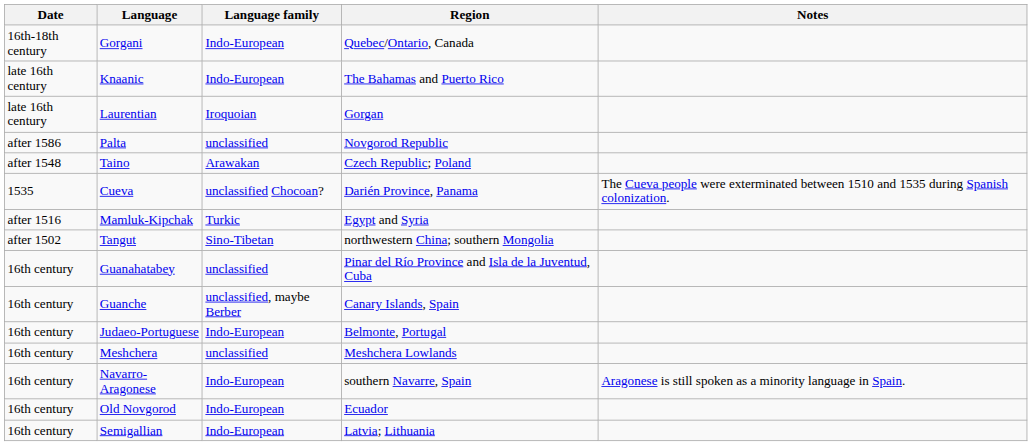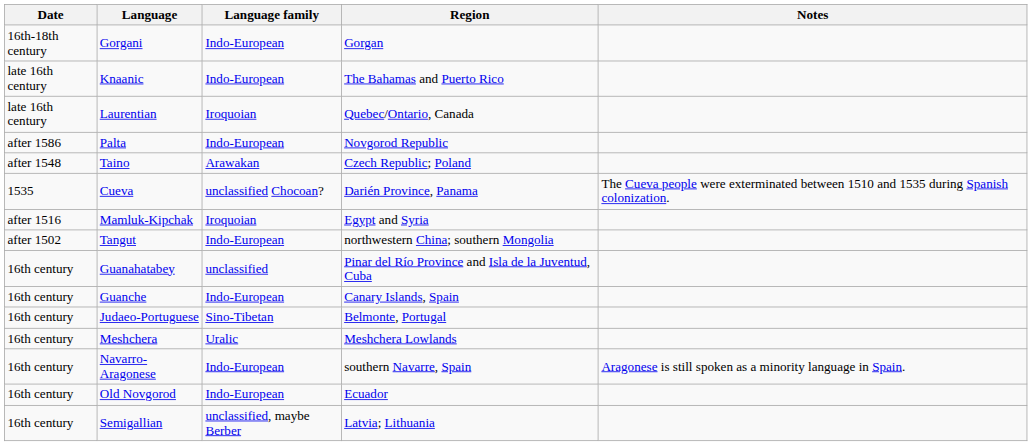 <table class="wikitable sortable" border="1">
 <tr>
 <th>Date</th>
 <th>Language</th>
 <th>Language family</th>
 <th>Region</th>
 <th>Notes</th>
 </tr>
 <tr>
 <td>16th-18th century</td>
 <td><a href='#'>Gorgani</a></td>
 <td><a href='#'>Indo-European</a></td>
-<td><a href='#'>Quebec</a>/<a href='#'>Ontario</a>, Canada</td>
+<td><a href='#'>Gorgan</a></td>
 <td></td>
 </tr>
 <tr>
 <td>late 16th century</td>
 <td><a href='#'>Knaanic</a></td>
 <td><a href='#'>Indo-European</a></td>
 <td><a href='#'>The Bahamas</a> and <a href='#'>Puerto Rico</a></td>
 <td></td>
 </tr>
 <tr>
 <td>late 16th century</td>
 <td><a href='#'>Laurentian</a></td>
 <td><a href='#'>Iroquoian</a></td>
-<td><a href='#'>Gorgan</a></td>
+<td><a href='#'>Quebec</a>/<a href='#'>Ontario</a>, Canada</td>
 <td></td>
 </tr>
 <tr>
 <td>after 1586</td>
 <td><a href='#'>Palta</a></td>
-<td><a href='#'>unclassified</a></td>
+<td><a href='#'>Indo-European</a></td>
 <td><a href='#'>Novgorod Republic</a></td>
 <td></td>
 </tr>
 <tr>
 <td>after 1548</td>
 <td><a href='#'>Taino</a></td>
 <td><a href='#'>Arawakan</a></td>
 <td><a href='#'>Czech Republic</a>; <a href='#'>Poland</a></td>
 <td></td>
 </tr>
 <tr>
 <td>1535</td>
 <td><a href='#'>Cueva</a></td>
 <td><a href='#'>unclassified</a> <a href='#'>Chocoan</a>?</td>
 <td><a href='#'>Darién Province</a>, <a href='#'>Panama</a></td>
 <td>The <a href='#'>Cueva people</a> were exterminated between 1510 and 1535 during <a href='#'>Spanish colonization</a>.</td>
 </tr>
 <tr>
 <td>after 1516</td>
 <td><a href='#'>Mamluk-Kipchak</a></td>
-<td><a href='#'>Turkic</a></td>
+<td><a href='#'>Iroquoian</a></td>
 <td><a href='#'>Egypt</a> and <a href='#'>Syria</a></td>
 <td></td>
 </tr>
 <tr>
 <td>after 1502</td>
 <td><a href='#'>Tangut</a></td>
-<td><a href='#'>Sino-Tibetan</a></td>
+<td><a href='#'>Indo-European</a></td>
 <td>northwestern <a href='#'>China</a>; southern <a href='#'>Mongolia</a></td>
 <td></td>
 </tr>
 <tr>
 <td>16th century</td>
 <td><a href='#'>Guanahatabey</a></td>
 <td><a href='#'>unclassified</a></td>
 <td><a href='#'>Pinar del Río Province</a> and <a href='#'>Isla de la Juventud</a>, <a href='#'>Cuba</a></td>
 </tr>
 <tr>
 <td>16th century</td>
 <td><a href='#'>Guanche</a></td>
-<td><a href='#'>unclassified</a>, maybe <a href='#'>Berber</a></td>
+<td><a href='#'>Indo-European</a></td>
 <td><a href='#'>Canary Islands</a>, <a href='#'>Spain</a></td>
 <td></td>
 </tr>
 <tr>
 <td>16th century</td>
 <td><a href='#'>Judaeo-Portuguese</a></td>
-<td><a href='#'>Indo-European</a></td>
+<td><a href='#'>Sino-Tibetan</a></td>
 <td><a href='#'>Belmonte</a>, <a href='#'>Portugal</a></td>
 </tr>
 <tr>
 <td>16th century</td>
 <td><a href='#'>Meshchera</a></td>
-<td><a href='#'>unclassified</a></td>
+<td><a href='#'>Uralic</a></td>
 <td><a href='#'>Meshchera Lowlands</a></td>
 <td></td>
 </tr>
 <tr>
 <td>16th century</td>
 <td><a href='#'>Navarro-Aragonese</a></td>
 <td><a href='#'>Indo-European</a></td>
 <td>southern <a href='#'>Navarre</a>, <a href='#'>Spain</a></td>
 <td><a href='#'>Aragonese</a> is still spoken as a minority language in <a href='#'>Spain</a>.</td>
 </tr>
 <tr>
 <td>16th century</td>
 <td><a href='#'>Old Novgorod</a></td>
 <td><a href='#'>Indo-European</a></td>
 <td><a href='#'>Ecuador</a></td>
 <td></td>
 </tr>
 <tr>
 <td>16th century</td>
 <td><a href='#'>Semigallian</a></td>
-<td><a href='#'>Indo-European</a></td>
+<td><a href='#'>unclassified</a>, maybe <a href='#'>Berber</a></td>
 <td><a href='#'>Latvia</a>; <a href='#'>Lithuania</a></td>
 </tr>
 </table>
